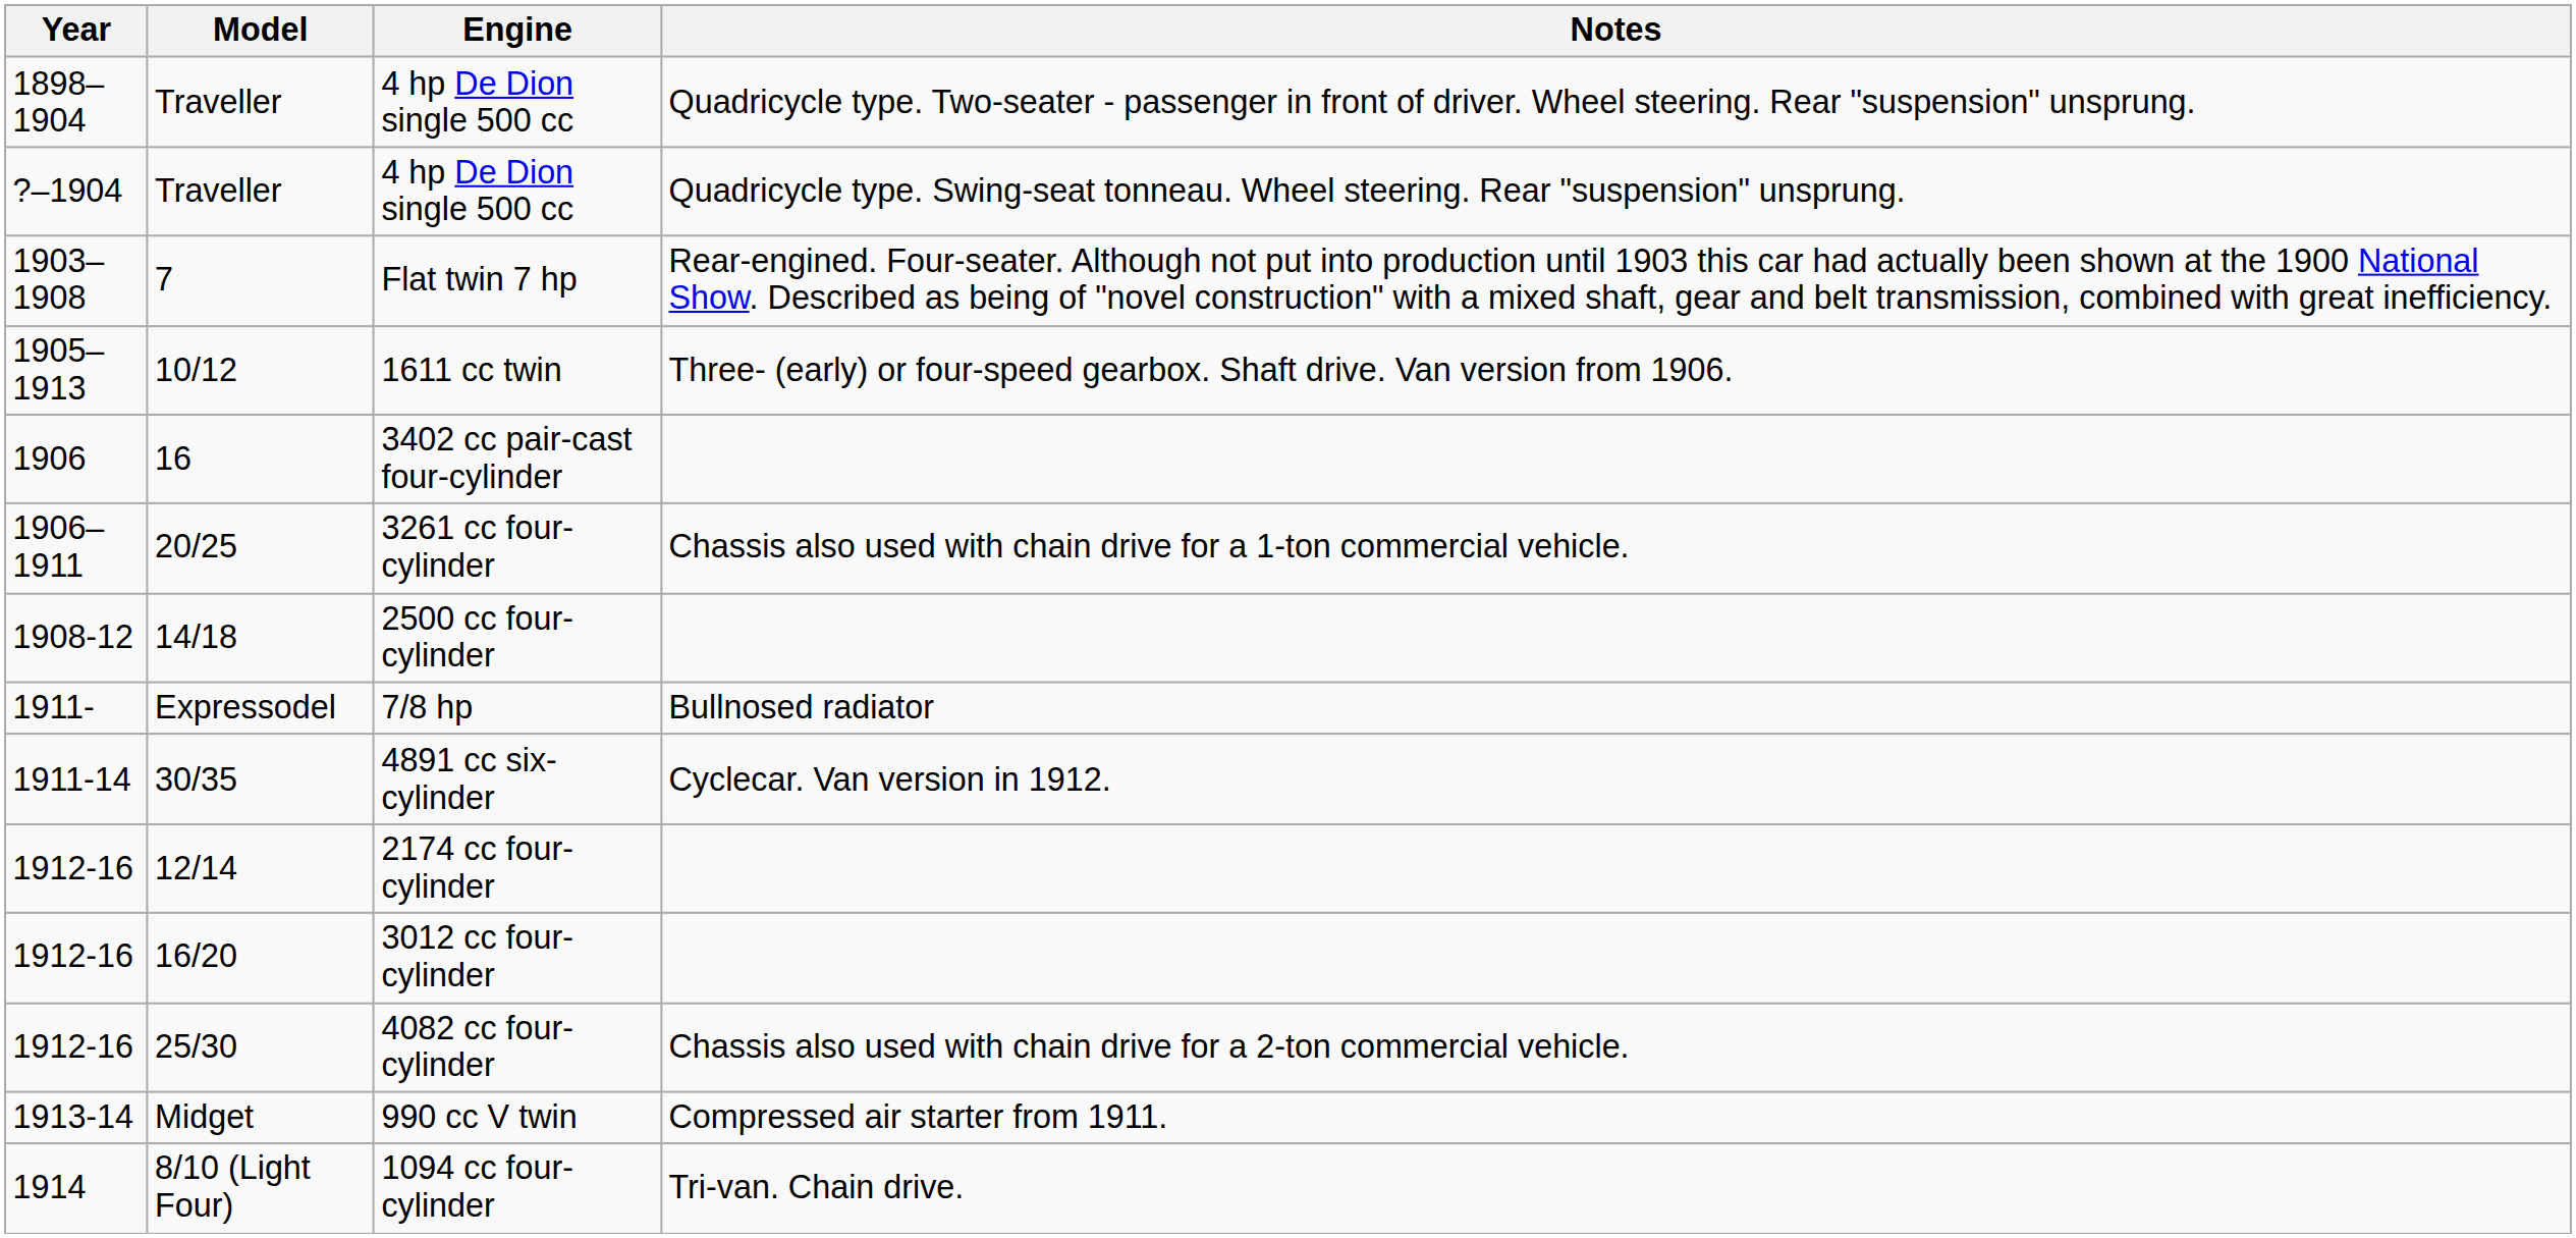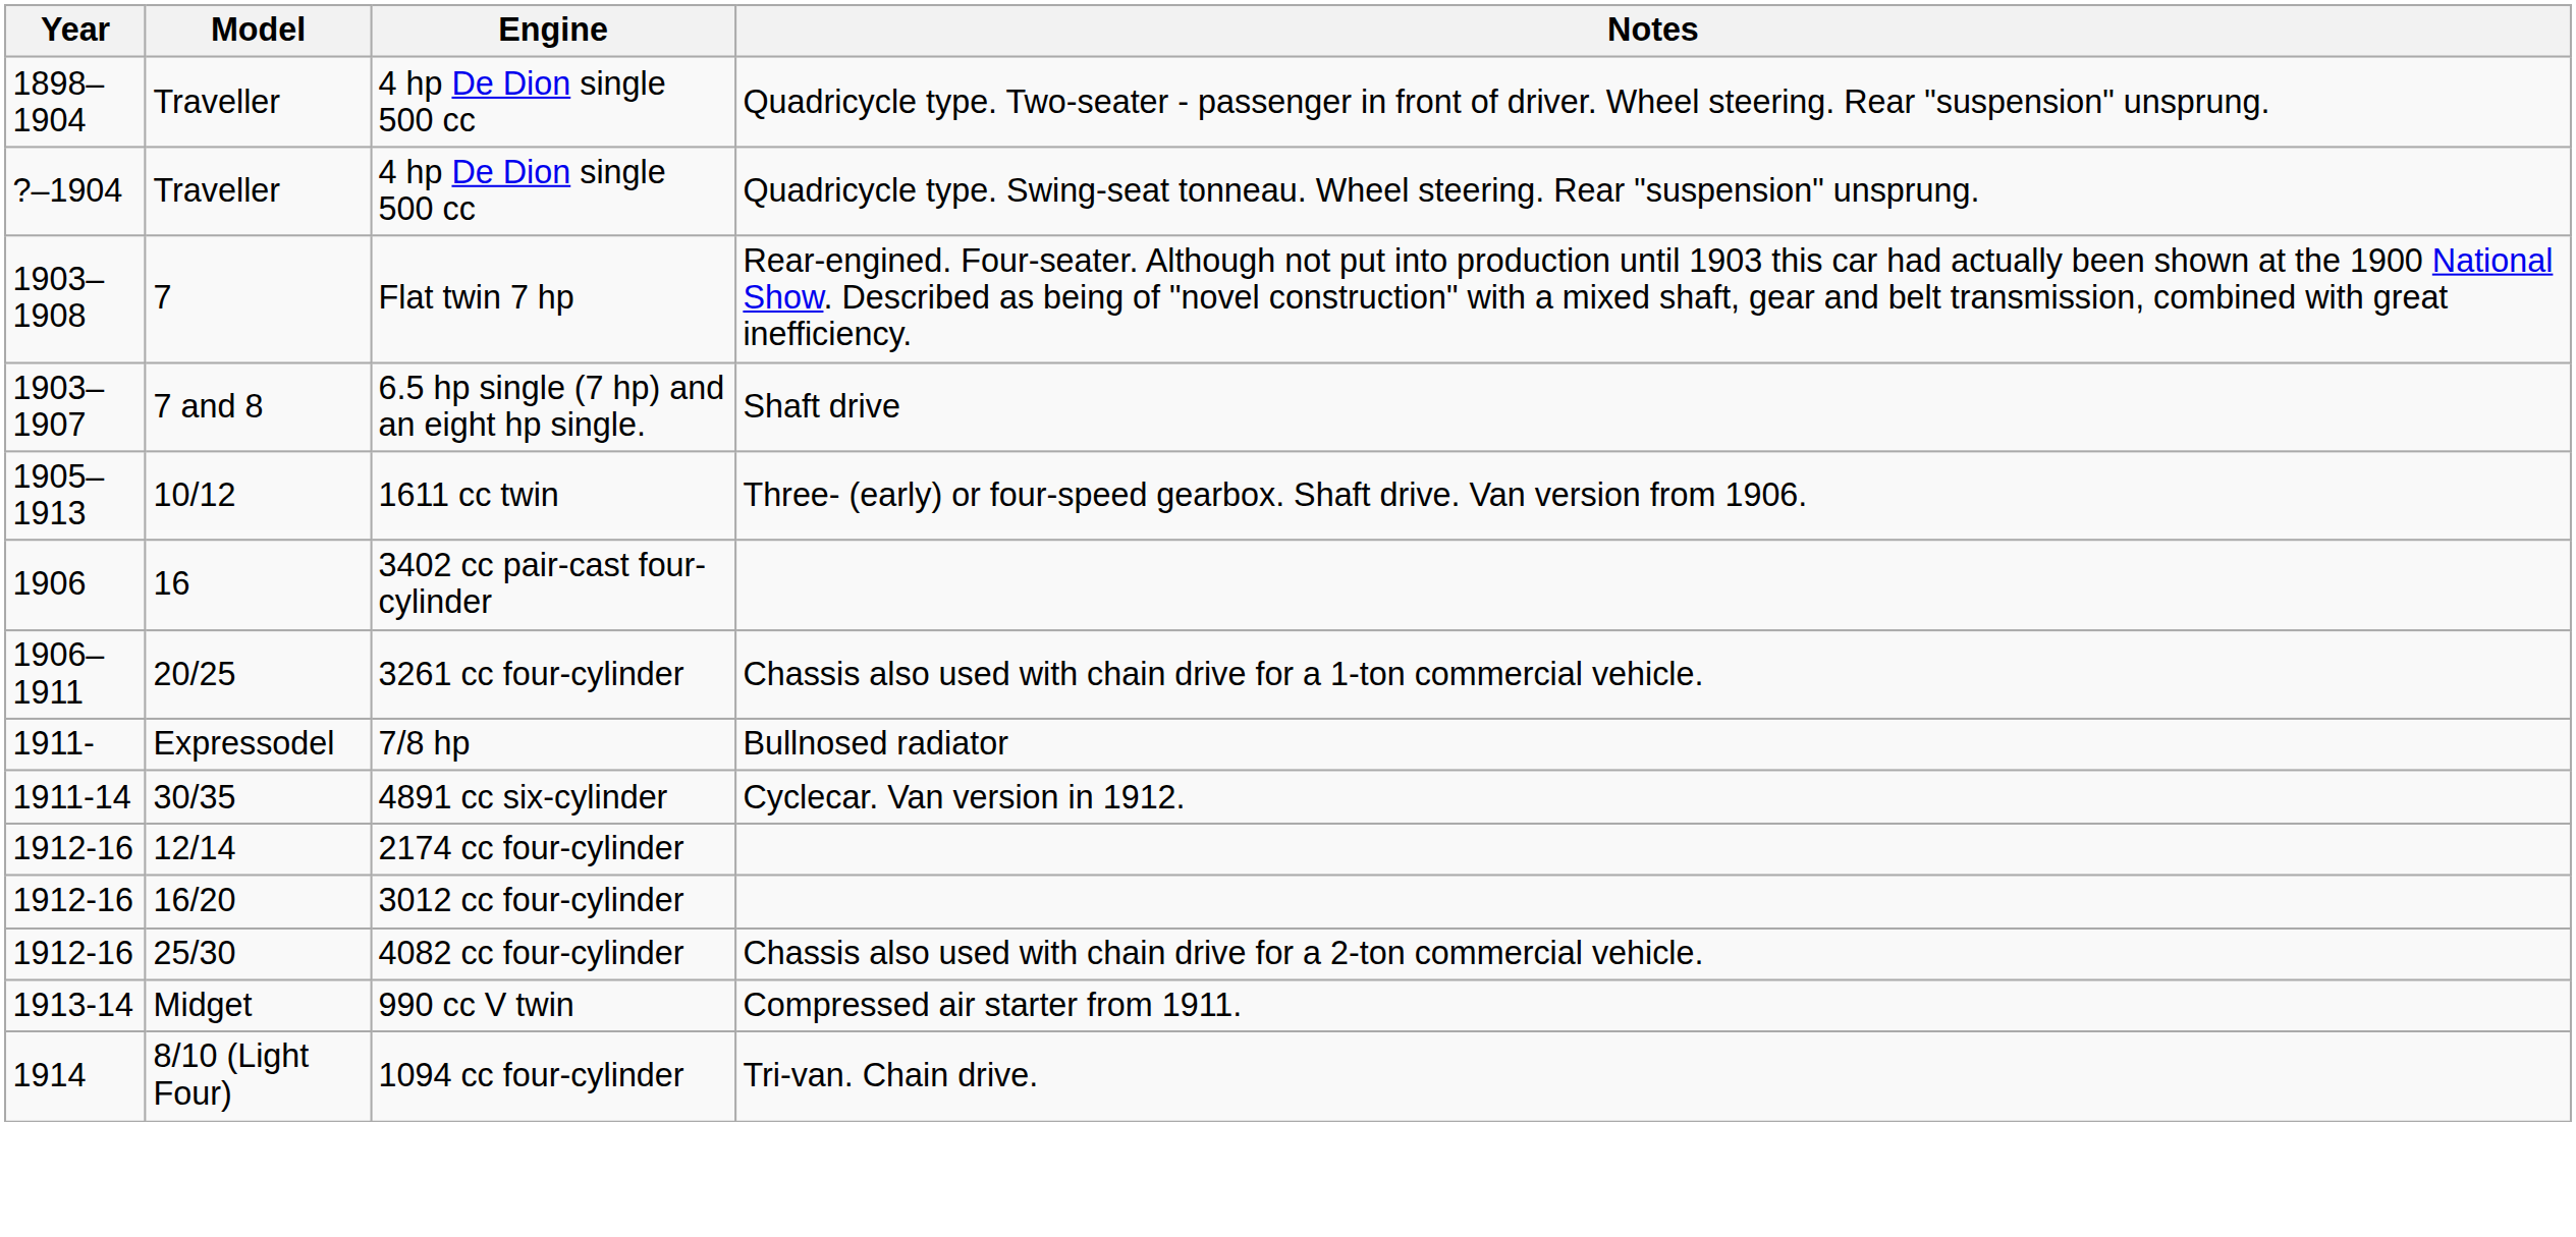 <table class=wikitable>
 <tr>
 <th>Year</th>
 <th>Model</th>
 <th>Engine</th>
 <th>Notes</th>
 </tr>
 <tr>
 <td>1898–1904</td>
 <td>Traveller</td>
 <td>4 hp <a href='#'>De Dion</a> single 500 cc</td>
 <td>Quadricycle type. Two-seater - passenger in front of driver. Wheel steering. Rear "suspension" unsprung.</td>
 </tr>
 <tr>
 <td>?–1904</td>
 <td>Traveller</td>
 <td>4 hp <a href='#'>De Dion</a> single 500 cc</td>
 <td>Quadricycle type. Swing-seat tonneau. Wheel steering. Rear "suspension" unsprung.</td>
 </tr>
 <tr>
 <td>1903–1908</td>
 <td>7</td>
 <td>Flat twin 7 hp</td>
 <td>Rear-engined. Four-seater. Although not put into production until 1903 this car had actually been shown at the 1900 <a href='#'>National Show</a>. Described as being of "novel construction" with a mixed shaft, gear and belt transmission, combined with great inefficiency.</td>
 </tr>
 <tr>
+<td>1903–1907</td>
+<td>7 and 8</td>
+<td>6.5 hp single (7 hp) and an eight hp single.</td>
+<td>Shaft drive</td>
+</tr>
+<tr>
 <td>1905–1913</td>
 <td>10/12</td>
 <td>1611 cc twin</td>
 <td>Three- (early) or four-speed gearbox. Shaft drive. Van version from 1906.</td>
 </tr>
 <tr>
 <td>1906</td>
 <td>16</td>
 <td>3402 cc pair-cast four-cylinder</td>
 <td></td>
 </tr>
 <tr>
 <td>1906–1911</td>
 <td>20/25</td>
 <td>3261 cc four-cylinder</td>
 <td>Chassis also used with chain drive for a 1-ton commercial vehicle.</td>
-</tr>
-<tr>
-<td>1908-12</td>
-<td>14/18</td>
-<td>2500 cc four-cylinder</td>
-<td></td>
 </tr>
 <tr>
 <td>1911-</td>
 <td>Expressodel</td>
 <td>7/8 hp</td>
 <td>Bullnosed radiator</td>
 </tr>
 <tr>
 <td>1911-14</td>
 <td>30/35</td>
 <td>4891 cc six-cylinder</td>
 <td>Cyclecar. Van version in 1912.</td>
 </tr>
 <tr>
 <td>1912-16</td>
 <td>12/14</td>
 <td>2174 cc four-cylinder</td>
 <td></td>
 </tr>
 <tr>
 <td>1912-16</td>
 <td>16/20</td>
 <td>3012 cc four-cylinder</td>
 <td></td>
 </tr>
 <tr>
 <td>1912-16</td>
 <td>25/30</td>
 <td>4082 cc four-cylinder</td>
 <td>Chassis also used with chain drive for a 2-ton commercial vehicle.</td>
 </tr>
 <tr>
 <td>1913-14</td>
 <td>Midget</td>
 <td>990 cc V twin</td>
 <td>Compressed air starter from 1911.</td>
 </tr>
 <tr>
 <td>1914</td>
 <td>8/10 (Light Four)</td>
 <td>1094 cc four-cylinder</td>
 <td>Tri-van. Chain drive.</td>
 </tr>
 <tr>
 </tr>
 </table>
